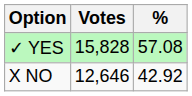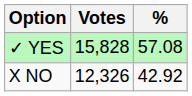 <table class="wikitable">
 <tr>
 <th>Option</th>
 <th>Votes</th>
 <th>%</th>
 </tr>
 <tr>
 <td style=background:#bbf8be>✓ YES</td>
 <td style=background:#bbf8be>15,828</td>
 <td style=background:#bbf8be>57.08</td>
 </tr>
 <tr>
 <td>X NO</td>
-<td>12,646</td>
+<td>12,326</td>
 <td>42.92</td>
 </tr>
 </table>
